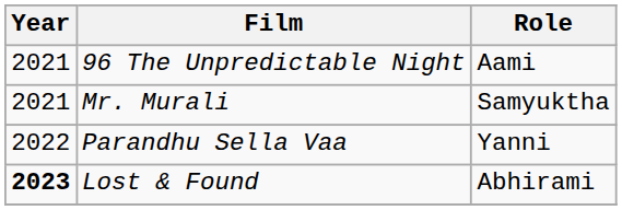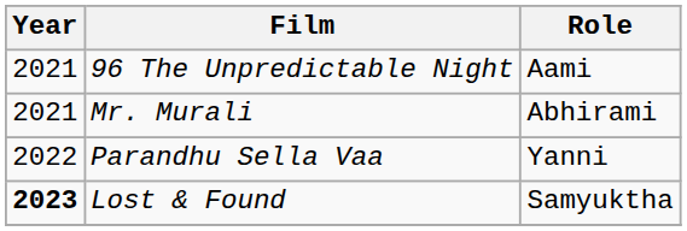 <table class="wikitable" style="font-size: 95%;">
 <tr>
 <th>Year</th>
 <th>Film</th>
 <th>Role</th>
 </tr>
 <tr>
 <td rowspan="1">2021</td>
 <td><em>96 The Unpredictable Night</em></td>
 <td>Aami</td>
 </tr>
 <tr>
 <td>2021</td>
 <td><em>Mr. Murali</em></td>
-<td>Samyuktha</td>
+<td>Abhirami</td>
 </tr>
 <tr>
 <td>2022</td>
 <td><em>Parandhu Sella Vaa</em></td>
 <td>Yanni</td>
 </tr>
 <tr>
 <td><strong>2023</strong></td>
 <td><em>Lost & Found</em></td>
-<td>Abhirami</td>
+<td>Samyuktha</td>
 </tr>
 <tr>
 </tr>
 </table>
